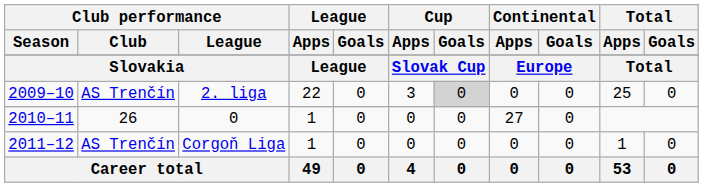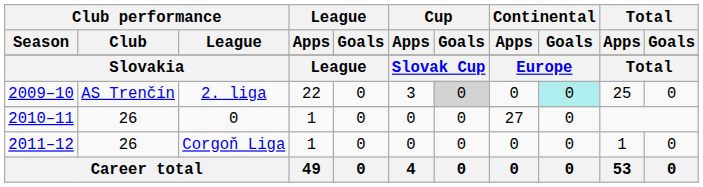 <table class="wikitable" style="text-align:center">
 <tr>
 <th colspan=3>Club performance</th>
 <th colspan=2>League</th>
 <th colspan=2>Cup</th>
 <th colspan=2>Continental</th>
 <th colspan=2>Total</th>
 </tr>
 <tr>
 <th>Season</th>
 <th>Club</th>
 <th>League</th>
 <th>Apps</th>
 <th>Goals</th>
 <th>Apps</th>
 <th>Goals</th>
 <th>Apps</th>
 <th>Goals</th>
 <th>Apps</th>
 <th>Goals</th>
 </tr>
 <tr>
 </tr>
 <tr>
 <th colspan=3>Slovakia</th>
 <th colspan=2>League</th>
 <th colspan=2><a href='#'>Slovak Cup</a></th>
 <th colspan=2><a href='#'>Europe</a></th>
 <th colspan=2>Total</th>
 </tr>
 <tr>
 <td><a href='#'>2009–10</a></td>
 <td rowspan="2"><a href='#'>AS Trenčín</a></td>
 <td rowspan="2"><a href='#'>2. liga</a></td>
 <td>22</td>
 <td>0</td>
 <td>3</td>
 <td style="background: lightgrey;">0</td>
 <td>0</td>
-<td>0</td>
+<td style="background: paleturquoise;">0</td>
 <td>25</td>
 <td>0</td>
 </tr>
 <tr>
 </tr>
 <tr>
 <td><a href='#'>2010–11</a></td>
 <td>26</td>
 <td>0</td>
 <td>1</td>
 <td>0</td>
 <td>0</td>
 <td>0</td>
 <td>27</td>
 <td>0</td>
 </tr>
 <tr>
 <td><a href='#'>2011–12</a></td>
-<td rowspan="1"><a href='#'>AS Trenčín</a></td>
+<td>26</td>
 <td rowspan="1"><a href='#'>Corgoň Liga</a></td>
 <td>1</td>
 <td>0</td>
 <td>0</td>
 <td>0</td>
 <td>0</td>
 <td>0</td>
 <td>1</td>
 <td>0</td>
 </tr>
 <tr>
 <th colspan=3>Career total</th>
 <th>49</th>
 <th>0</th>
 <th>4</th>
 <th>0</th>
 <th>0</th>
 <th>0</th>
 <th>53</th>
 <th>0</th>
 </tr>
 </table>
